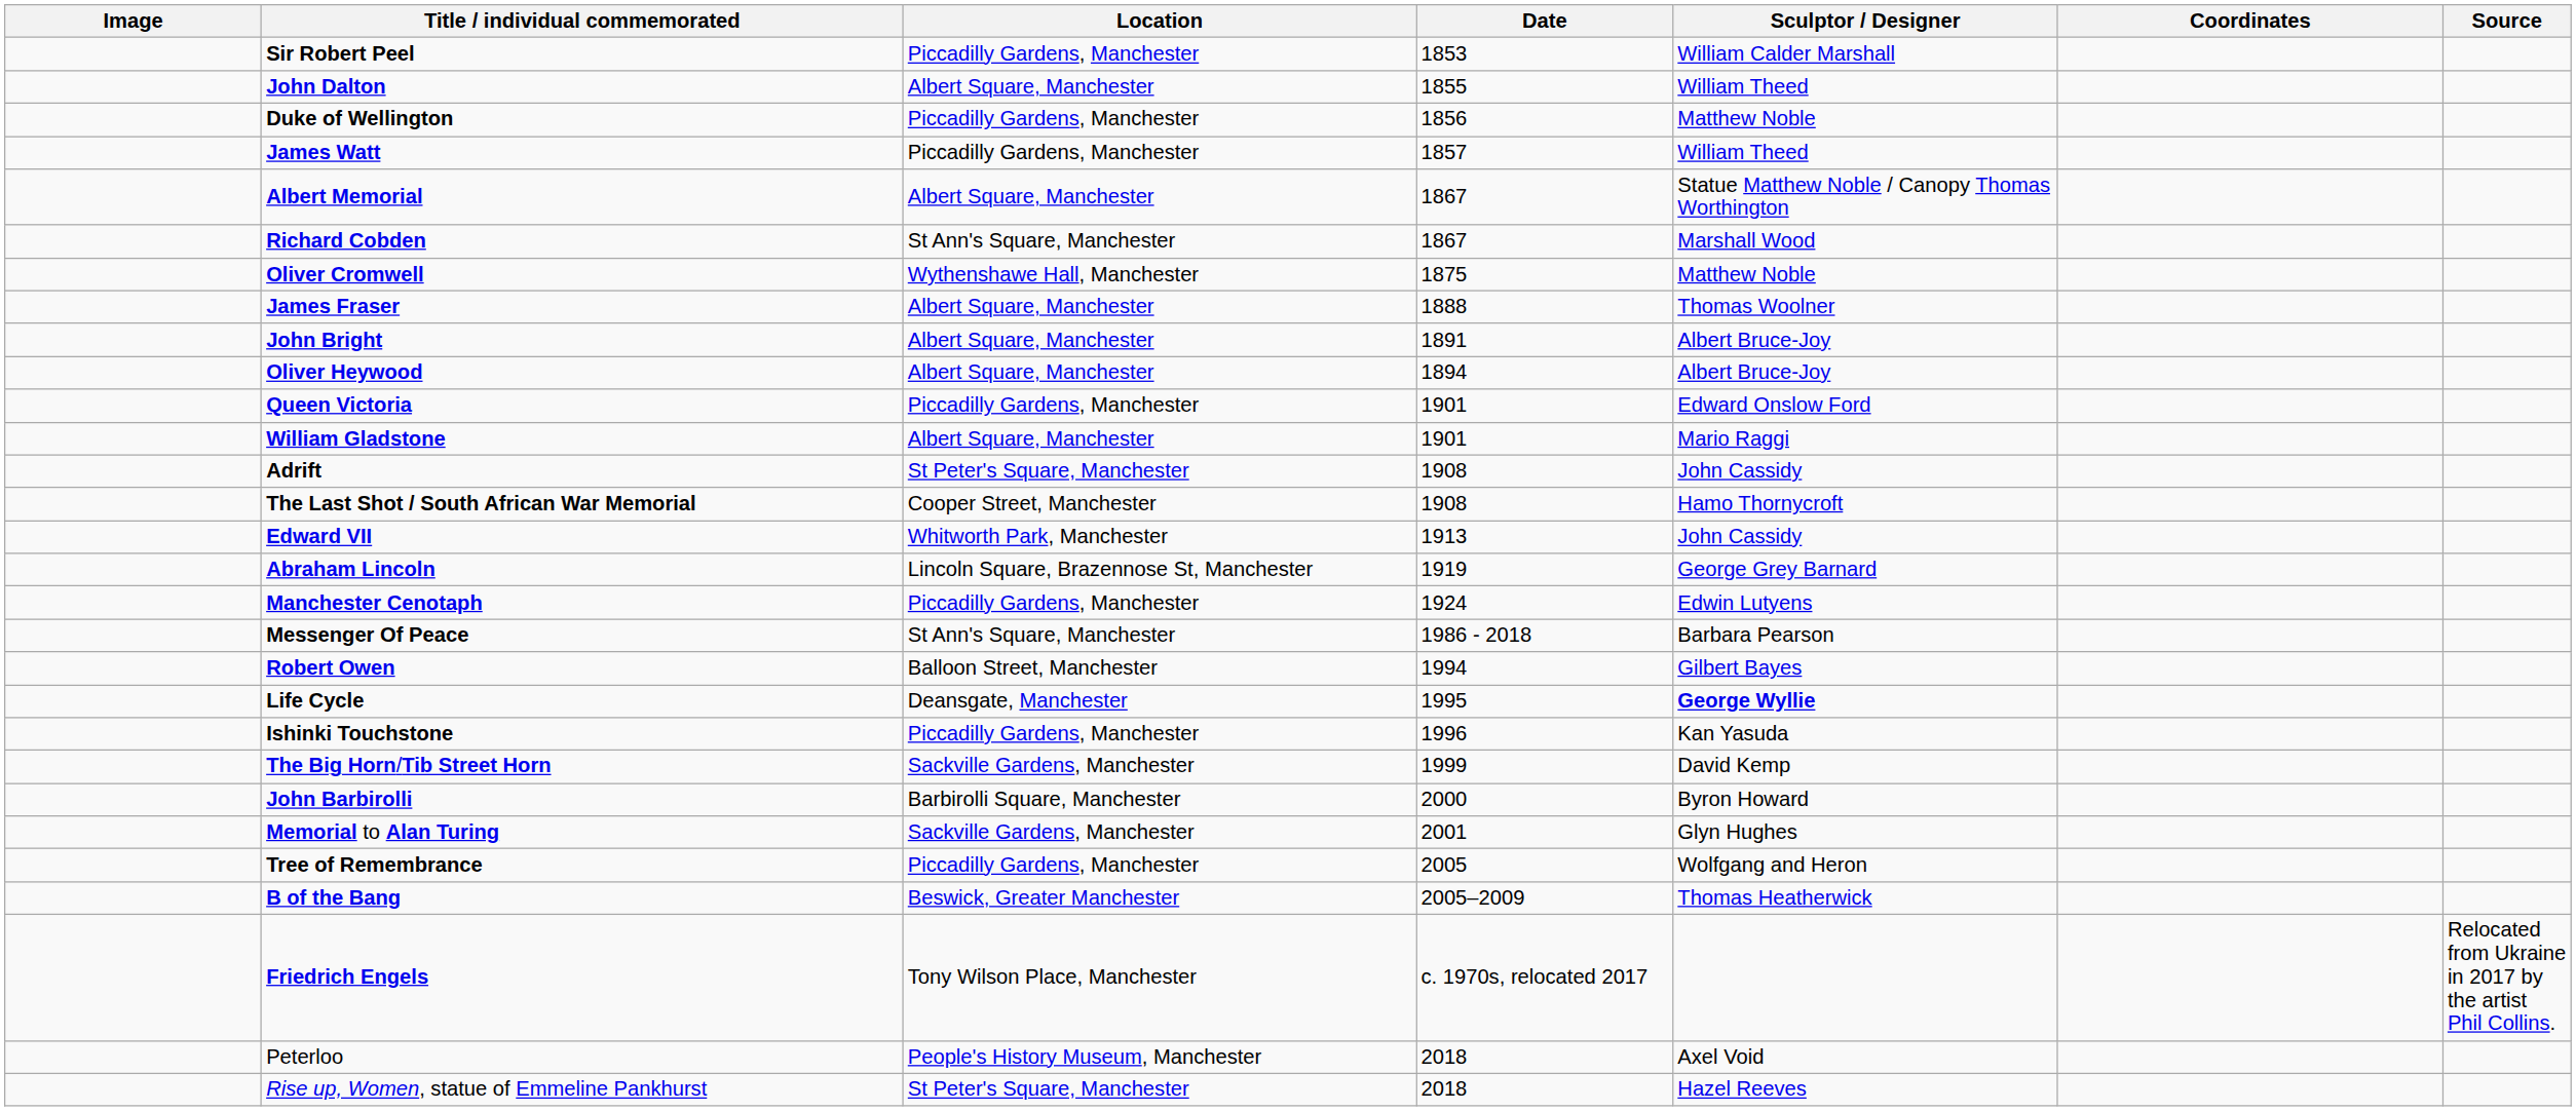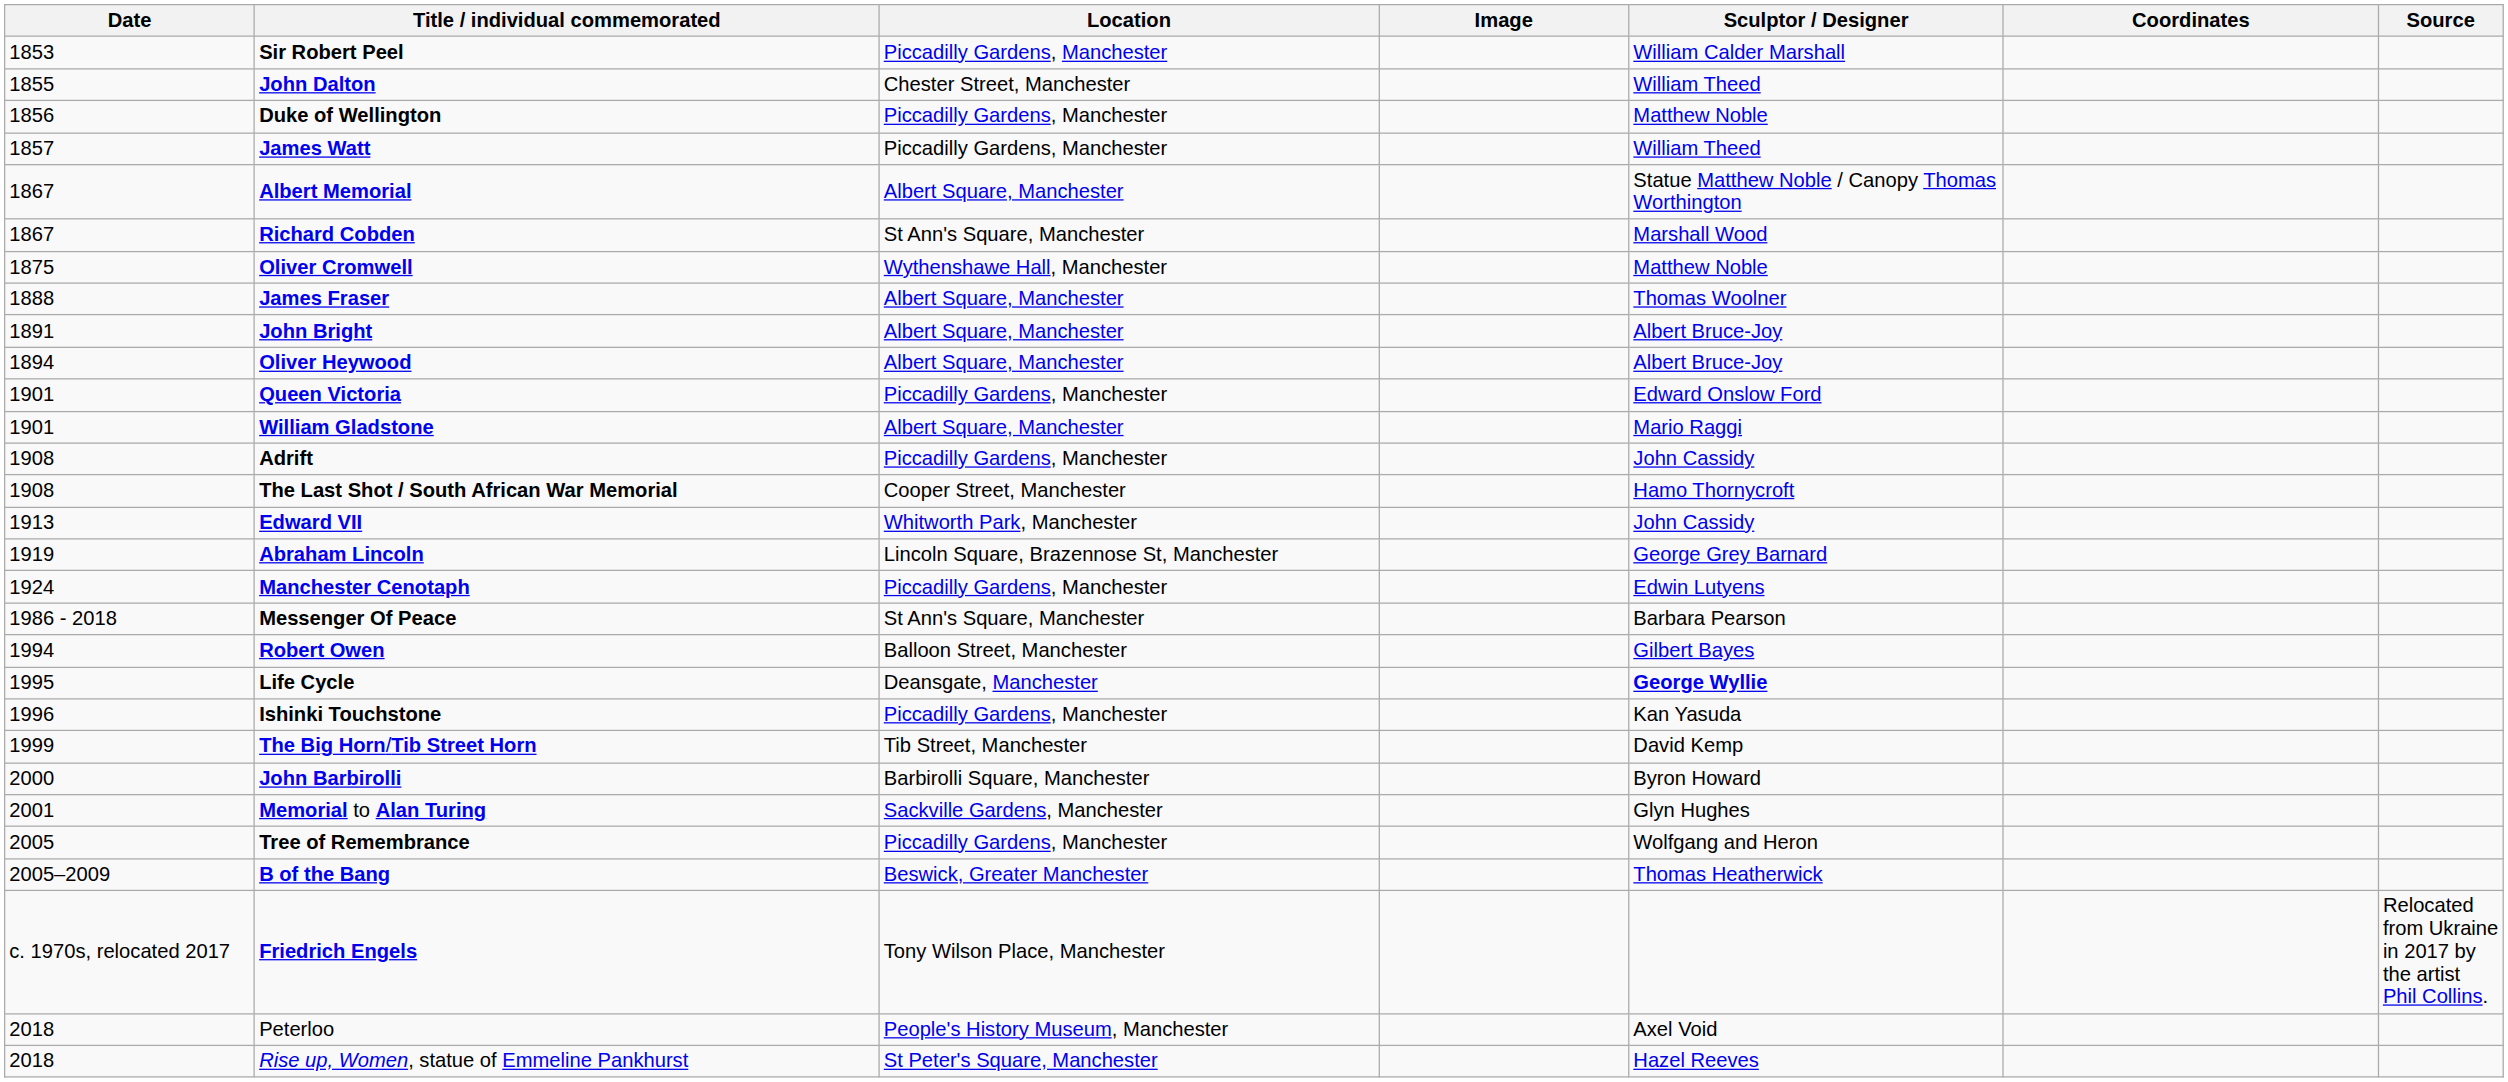 <table class="wikitable sortable" style="width:100%;">
 <tr>
-<th class="unsortable" style="min-width:100px; width:10%;">Image</th>
+<th style="width:10%;">Date</th>
 <th style="width:25%;">Title / individual commemorated</th>
 <th style="width:20%;">Location</th>
-<th style="width:10%;">Date</th>
+<th class="unsortable" style="min-width:100px; width:10%;">Image</th>
 <th style="width:15%;">Sculptor / Designer</th>
 <th style="width:15%;" class="unsortable">Coordinates</th>
 <th style="width:5%;" class="unsortable">Source</th>
 </tr>
 <tr>
-<td></td>
+<td>1853</td>
 <td><strong>Sir Robert Peel</strong></td>
 <td><a href='#'>Piccadilly Gardens</a>, <a href='#'>Manchester</a></td>
-<td>1853</td>
+<td></td>
 <td><a href='#'>William Calder Marshall</a></td>
 <td></td>
 <td></td>
 </tr>
 <tr>
+<td>1855</td>
+<td><strong><a href='#'>John Dalton</a></strong></td>
+<td>Chester Street, Manchester</td>
 <td></td>
-<td><strong><a href='#'>John Dalton</a></strong></td>
-<td><a href='#'>Albert Square, Manchester</a></td>
-<td>1855</td>
 <td><a href='#'>William Theed</a></td>
 <td></td>
 <td></td>
 </tr>
 <tr>
-<td></td>
+<td>1856</td>
 <td><strong>Duke of Wellington</strong></td>
 <td><a href='#'>Piccadilly Gardens</a>, Manchester</td>
-<td>1856</td>
+<td></td>
 <td><a href='#'>Matthew Noble</a></td>
 <td></td>
 <td></td>
 </tr>
 <tr>
-<td></td>
+<td>1857</td>
 <td><strong><a href='#'>James Watt</a></strong></td>
 <td>Piccadilly Gardens, Manchester</td>
-<td>1857</td>
+<td></td>
 <td><a href='#'>William Theed</a></td>
 <td></td>
 <td></td>
 </tr>
 <tr>
-<td></td>
+<td>1867</td>
 <td><strong><a href='#'>Albert Memorial</a></strong></td>
 <td><a href='#'>Albert Square, Manchester</a></td>
-<td>1867</td>
+<td></td>
 <td>Statue <a href='#'>Matthew Noble</a> / Canopy <a href='#'>Thomas Worthington</a></td>
 <td></td>
 <td></td>
 </tr>
 <tr>
-<td></td>
+<td>1867</td>
 <td><strong><a href='#'>Richard Cobden</a></strong></td>
 <td>St Ann's Square, Manchester</td>
-<td>1867</td>
+<td></td>
 <td><a href='#'>Marshall Wood</a></td>
 <td></td>
 <td></td>
 </tr>
 <tr>
-<td></td>
+<td>1875</td>
 <td><strong><a href='#'>Oliver Cromwell</a></strong></td>
 <td><a href='#'>Wythenshawe Hall</a>, Manchester</td>
-<td>1875</td>
+<td></td>
 <td><a href='#'>Matthew Noble</a></td>
 <td></td>
 <td></td>
 </tr>
 <tr>
-<td></td>
+<td>1888</td>
 <td><strong><a href='#'>James Fraser</a></strong></td>
 <td><a href='#'>Albert Square, Manchester</a></td>
-<td>1888</td>
+<td></td>
 <td><a href='#'>Thomas Woolner</a></td>
 <td></td>
 <td></td>
 </tr>
 <tr>
-<td></td>
+<td>1891</td>
 <td><strong><a href='#'>John Bright</a></strong></td>
 <td><a href='#'>Albert Square, Manchester</a></td>
-<td>1891</td>
+<td></td>
 <td><a href='#'>Albert Bruce-Joy</a></td>
 <td></td>
 <td></td>
 </tr>
 <tr>
-<td></td>
+<td>1894</td>
 <td><strong><a href='#'>Oliver Heywood</a></strong></td>
 <td><a href='#'>Albert Square, Manchester</a></td>
-<td>1894</td>
+<td></td>
 <td><a href='#'>Albert Bruce-Joy</a></td>
 <td></td>
 <td></td>
 </tr>
 <tr>
-<td></td>
+<td>1901</td>
 <td><strong><a href='#'>Queen Victoria</a></strong></td>
 <td><a href='#'>Piccadilly Gardens</a>, Manchester</td>
-<td>1901</td>
+<td></td>
 <td><a href='#'>Edward Onslow Ford</a></td>
 <td></td>
 <td></td>
 </tr>
 <tr>
-<td></td>
+<td>1901</td>
 <td><strong><a href='#'>William Gladstone</a></strong></td>
 <td><a href='#'>Albert Square, Manchester</a></td>
-<td>1901</td>
+<td></td>
 <td><a href='#'>Mario Raggi</a></td>
 <td></td>
 <td></td>
 </tr>
 <tr>
+<td>1908</td>
+<td><strong>Adrift</strong></td>
+<td><a href='#'>Piccadilly Gardens</a>, Manchester</td>
 <td></td>
-<td><strong>Adrift</strong></td>
-<td><a href='#'>St Peter's Square, Manchester</a></td>
-<td>1908</td>
 <td><a href='#'>John Cassidy</a></td>
 <td></td>
 <td></td>
 </tr>
 <tr>
-<td></td>
+<td>1908</td>
 <td><strong>The Last Shot / South African War Memorial</strong></td>
 <td>Cooper Street, Manchester</td>
-<td>1908</td>
+<td></td>
 <td><a href='#'>Hamo Thornycroft</a></td>
 <td></td>
 <td></td>
 </tr>
 <tr>
-<td></td>
+<td>1913</td>
 <td><strong><a href='#'>Edward VII</a></strong></td>
 <td><a href='#'>Whitworth Park</a>, Manchester</td>
-<td>1913</td>
+<td></td>
 <td><a href='#'>John Cassidy</a></td>
 <td></td>
 <td></td>
 </tr>
 <tr>
-<td></td>
+<td>1919</td>
 <td><strong><a href='#'>Abraham Lincoln</a></strong></td>
 <td>Lincoln Square,  Brazennose St, Manchester</td>
-<td>1919</td>
+<td></td>
 <td><a href='#'>George Grey Barnard</a></td>
 <td></td>
 <td></td>
 </tr>
 <tr>
-<td></td>
+<td>1924</td>
 <td><strong><a href='#'>Manchester Cenotaph</a></strong></td>
 <td><a href='#'>Piccadilly Gardens</a>, Manchester</td>
-<td>1924</td>
+<td></td>
 <td><a href='#'>Edwin Lutyens</a></td>
 <td></td>
 <td></td>
 </tr>
 <tr>
-<td></td>
+<td>1986 - 2018</td>
 <td><strong>Messenger Of Peace</strong></td>
 <td>St Ann's Square, Manchester</td>
-<td>1986 - 2018</td>
+<td></td>
 <td>Barbara Pearson</td>
 <td></td>
 <td></td>
 </tr>
 <tr>
-<td></td>
+<td>1994</td>
 <td><strong><a href='#'>Robert Owen</a></strong></td>
 <td>Balloon Street, Manchester</td>
-<td>1994</td>
+<td></td>
 <td><a href='#'>Gilbert Bayes</a></td>
 <td></td>
 <td></td>
 </tr>
 <tr>
-<td></td>
+<td>1995</td>
 <td><strong>Life Cycle</strong></td>
 <td>Deansgate, <a href='#'>Manchester</a></td>
-<td>1995</td>
+<td></td>
 <td><strong><a href='#'>George Wyllie</a></strong></td>
 <td></td>
 <td></td>
 </tr>
 <tr>
-<td></td>
+<td>1996</td>
 <td><strong>Ishinki Touchstone</strong></td>
 <td><a href='#'>Piccadilly Gardens</a>, Manchester</td>
-<td>1996</td>
+<td></td>
 <td>Kan Yasuda</td>
 <td></td>
 <td></td>
 </tr>
 <tr>
+<td>1999</td>
+<td><a href='#'><strong>The Big Horn</strong>/<strong>Tib Street Horn</strong></a></td>
+<td>Tib Street, Manchester</td>
 <td></td>
-<td><a href='#'><strong>The Big Horn</strong>/<strong>Tib Street Horn</strong></a></td>
-<td><a href='#'>Sackville Gardens</a>, Manchester</td>
-<td>1999</td>
 <td>David Kemp</td>
 <td></td>
 <td></td>
 </tr>
 <tr>
-<td></td>
+<td>2000</td>
 <td><strong><a href='#'>John Barbirolli</a></strong></td>
 <td>Barbirolli Square, Manchester</td>
-<td>2000</td>
+<td></td>
 <td>Byron Howard</td>
 <td></td>
 <td></td>
 </tr>
 <tr>
-<td></td>
+<td>2001</td>
 <td><strong><a href='#'>Memorial</a></strong> to <strong><a href='#'>Alan Turing</a></strong></td>
 <td><a href='#'>Sackville Gardens</a>, Manchester</td>
-<td>2001</td>
+<td></td>
 <td>Glyn Hughes</td>
 <td></td>
 <td></td>
 </tr>
 <tr>
-<td></td>
+<td>2005</td>
 <td><strong>Tree of Remembrance</strong></td>
 <td><a href='#'>Piccadilly Gardens</a>, Manchester</td>
-<td>2005</td>
+<td></td>
 <td>Wolfgang and Heron</td>
 <td></td>
 <td></td>
 </tr>
 <tr>
-<td></td>
+<td>2005–2009</td>
 <td><strong><a href='#'>B of the Bang</a></strong></td>
 <td><a href='#'>Beswick, Greater Manchester</a></td>
-<td>2005–2009</td>
+<td></td>
 <td><a href='#'>Thomas Heatherwick</a></td>
 <td></td>
 <td></td>
 </tr>
 <tr>
-<td></td>
+<td>c. 1970s, relocated 2017</td>
 <td><strong><a href='#'>Friedrich Engels</a></strong></td>
 <td>Tony Wilson Place, Manchester</td>
-<td>c. 1970s, relocated 2017</td>
+<td></td>
 <td></td>
 <td></td>
 <td>Relocated from Ukraine in 2017 by the artist <a href='#'>Phil Collins</a>.</td>
 </tr>
 <tr>
-<td></td>
+<td>2018</td>
 <td>Peterloo</td>
 <td><a href='#'>People's History Museum</a>, Manchester</td>
-<td>2018</td>
+<td></td>
 <td>Axel Void</td>
 <td></td>
 <td></td>
 </tr>
 <tr>
-<td></td>
+<td>2018</td>
 <td><em><a href='#'>Rise up, Women</a></em>, statue of <a href='#'>Emmeline Pankhurst</a></td>
 <td><a href='#'>St Peter's Square, Manchester</a></td>
-<td>2018</td>
+<td></td>
 <td><a href='#'>Hazel Reeves</a></td>
 <td></td>
 <td></td>
 </tr>
 </table>
